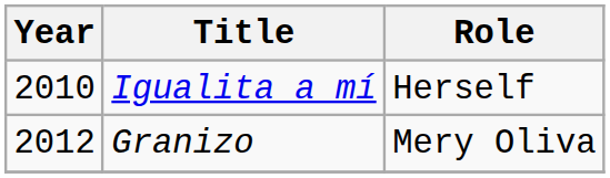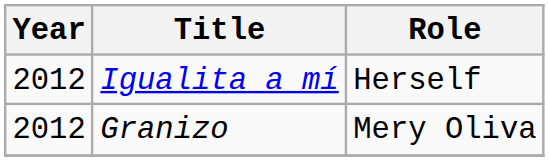 <table class="wikitable">
 <tr>
 <th>Year</th>
 <th>Title</th>
 <th>Role</th>
 </tr>
 <tr>
-<td>2010</td>
+<td>2012</td>
 <td><em><a href='#'>Igualita a mí</a></em></td>
 <td>Herself</td>
 </tr>
 <tr>
 <td>2012</td>
 <td><em>Granizo</em></td>
 <td>Mery Oliva</td>
 </tr>
 <tr>
 </tr>
 </table>
